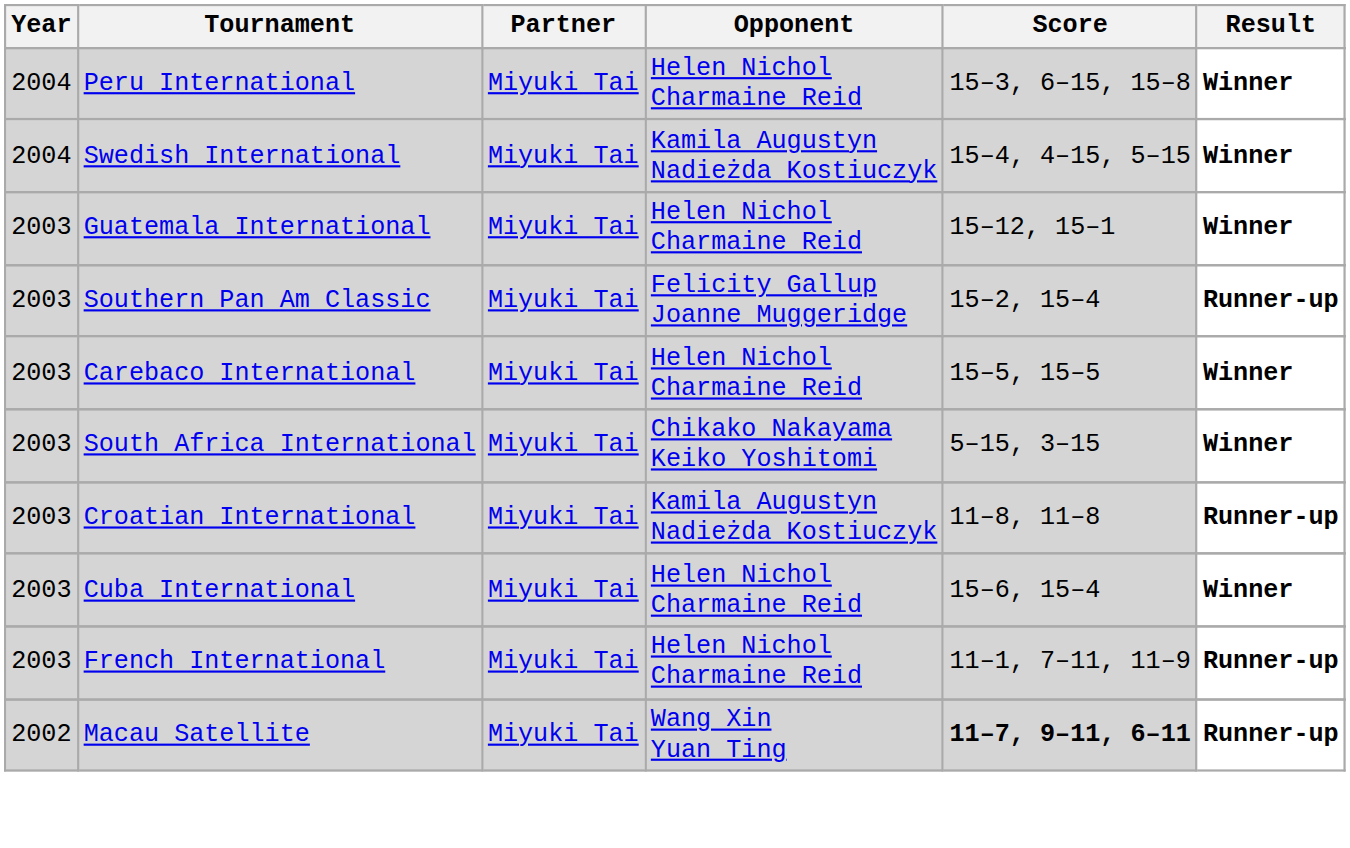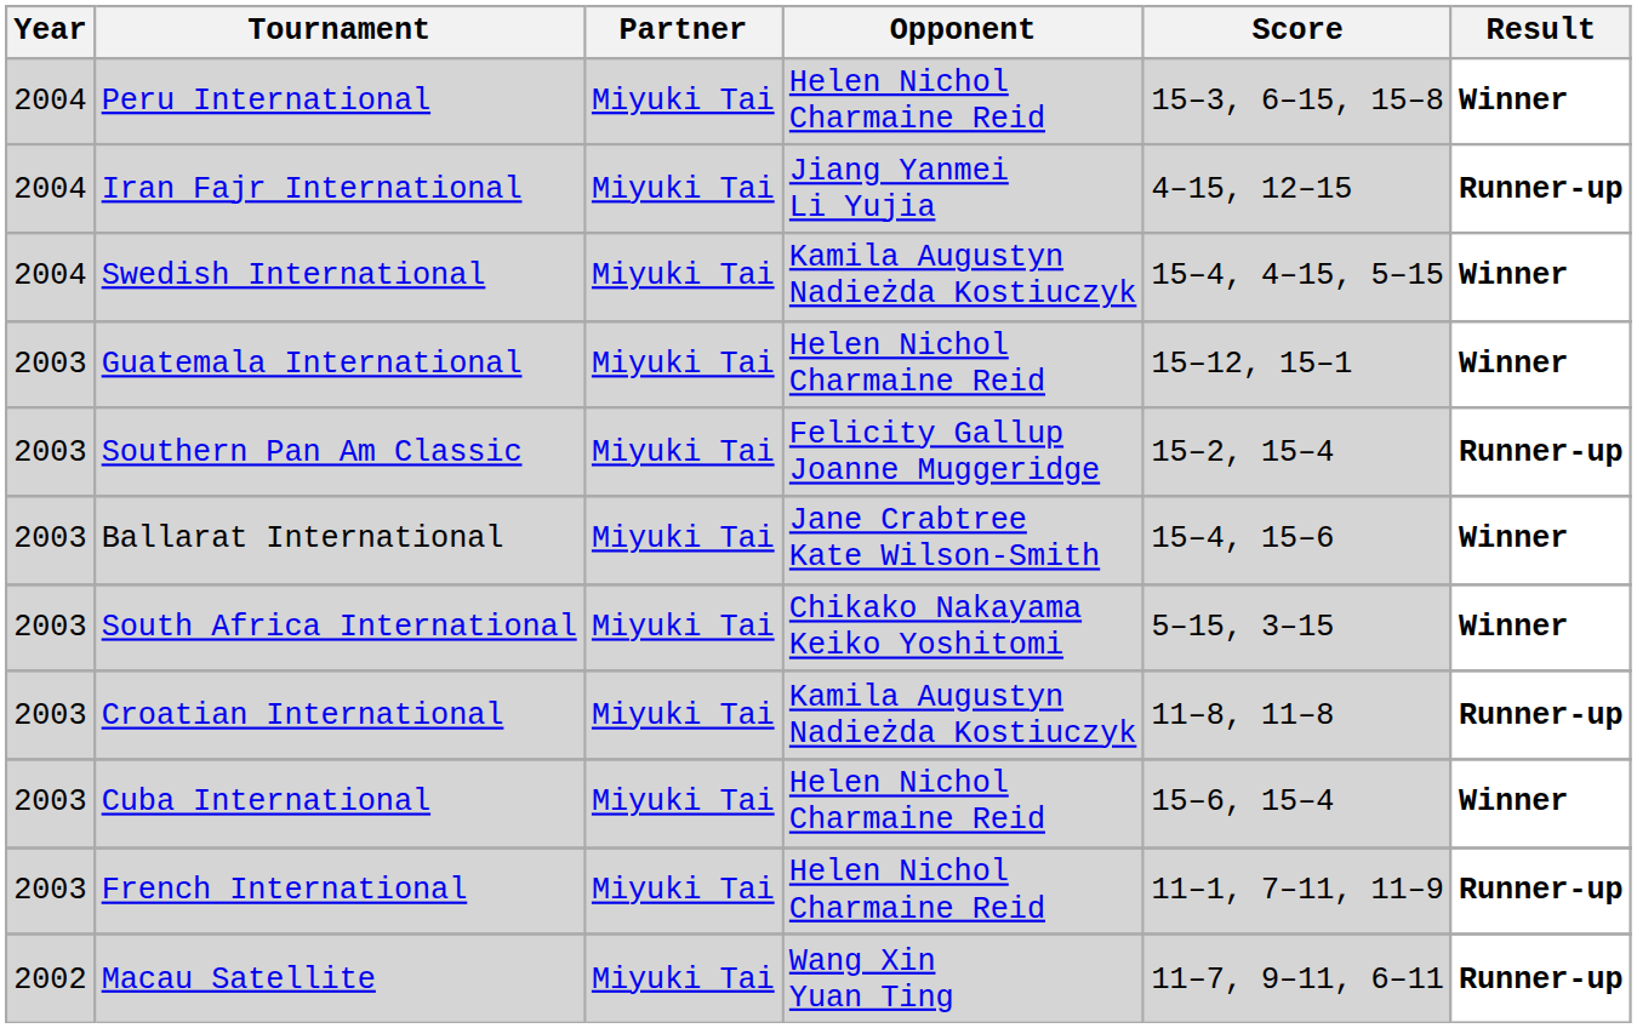 <table class="sortable wikitable" style="font-size: 90%;">
 <tr>
 <th>Year</th>
 <th>Tournament</th>
 <th>Partner</th>
 <th>Opponent</th>
 <th>Score</th>
 <th>Result</th>
 </tr>
 <tr>
 </tr>
 <tr style="background:#D5D5D5">
 <td align="center">2004</td>
 <td align="left"><a href='#'>Peru International</a></td>
 <td align="left"> <a href='#'>Miyuki Tai</a></td>
 <td align="left"> <a href='#'>Helen Nichol</a> <br>  <a href='#'>Charmaine Reid</a></td>
 <td align="left">15–3, 6–15, 15–8</td>
 <td style="text-align:left; background:white"> <strong>Winner</strong></td>
 </tr>
 <tr>
+</tr>
+<tr style="background:#D5D5D5">
+<td align="center">2004</td>
+<td align="left"><a href='#'>Iran Fajr International</a></td>
+<td align="left"> <a href='#'>Miyuki Tai</a></td>
+<td align="left"> <a href='#'>Jiang Yanmei</a> <br>  <a href='#'>Li Yujia</a></td>
+<td align="left">4–15, 12–15</td>
+<td style="text-align:left; background:white"> <strong>Runner-up</strong></td>
 </tr>
 <tr>
 </tr>
 <tr style="background:#D5D5D5">
 <td align="center">2004</td>
 <td align="left"><a href='#'>Swedish International</a></td>
 <td align="left"> <a href='#'>Miyuki Tai</a></td>
 <td align="left"> <a href='#'>Kamila Augustyn</a> <br>  <a href='#'>Nadieżda Kostiuczyk</a></td>
 <td align="left">15–4, 4–15, 5–15</td>
 <td style="text-align:left; background:white"> <strong>Winner</strong></td>
 </tr>
 <tr>
 </tr>
 <tr style="background:#D5D5D5">
 <td align="center">2003</td>
 <td align="left"><a href='#'>Guatemala International</a></td>
 <td align="left"> <a href='#'>Miyuki Tai</a></td>
 <td align="left"> <a href='#'>Helen Nichol</a> <br>  <a href='#'>Charmaine Reid</a></td>
 <td align="left">15–12, 15–1</td>
 <td style="text-align:left; background:white"> <strong>Winner</strong></td>
 </tr>
 <tr>
 </tr>
 <tr style="background:#D5D5D5">
 <td align="center">2003</td>
 <td align="left"><a href='#'>Southern Pan Am Classic</a></td>
 <td align="left"> <a href='#'>Miyuki Tai</a></td>
 <td align="left"> <a href='#'>Felicity Gallup</a> <br>  <a href='#'>Joanne Muggeridge</a></td>
 <td align="left">15–2, 15–4</td>
 <td style="text-align:left; background:white"> <strong>Runner-up</strong></td>
 </tr>
 <tr>
 </tr>
-<tr>
-</tr>
 <tr style="background:#D5D5D5">
 <td align="center">2003</td>
-<td align="left"><a href='#'>Carebaco International</a></td>
+<td align="left">Ballarat International</td>
 <td align="left"> <a href='#'>Miyuki Tai</a></td>
-<td align="left"> <a href='#'>Helen Nichol</a> <br>  <a href='#'>Charmaine Reid</a></td>
-<td align="left">15–5, 15–5</td>
+<td align="left"> <a href='#'>Jane Crabtree</a> <br>  <a href='#'>Kate Wilson-Smith</a></td>
+<td align="left">15–4, 15–6</td>
 <td style="text-align:left; background:white"> <strong>Winner</strong></td>
+</tr>
+<tr>
 </tr>
 <tr>
 </tr>
 <tr style="background:#D5D5D5">
 <td align="center">2003</td>
 <td align="left"><a href='#'>South Africa International</a></td>
 <td align="left"> <a href='#'>Miyuki Tai</a></td>
 <td align="left"> <a href='#'>Chikako Nakayama</a> <br>  <a href='#'>Keiko Yoshitomi</a></td>
 <td align="left">5–15, 3–15</td>
 <td style="text-align:left; background:white"> <strong>Winner</strong></td>
 </tr>
 <tr>
 </tr>
 <tr style="background:#D5D5D5">
 <td align="center">2003</td>
 <td align="left"><a href='#'>Croatian International</a></td>
 <td align="left"> <a href='#'>Miyuki Tai</a></td>
 <td align="left"> <a href='#'>Kamila Augustyn</a> <br>  <a href='#'>Nadieżda Kostiuczyk</a></td>
 <td align="left">11–8, 11–8</td>
 <td style="text-align:left; background:white"> <strong>Runner-up</strong></td>
 </tr>
 <tr>
 </tr>
 <tr style="background:#D5D5D5">
 <td align="center">2003</td>
 <td align="left"><a href='#'>Cuba International</a></td>
 <td align="left"> <a href='#'>Miyuki Tai</a></td>
 <td align="left"> <a href='#'>Helen Nichol</a> <br>  <a href='#'>Charmaine Reid</a></td>
 <td align="left">15–6, 15–4</td>
 <td style="text-align:left; background:white"> <strong>Winner</strong></td>
 </tr>
 <tr>
 </tr>
 <tr style="background:#D5D5D5">
 <td align="center">2003</td>
 <td align="left"><a href='#'>French International</a></td>
 <td align="left"> <a href='#'>Miyuki Tai</a></td>
 <td align="left"> <a href='#'>Helen Nichol</a> <br>  <a href='#'>Charmaine Reid</a></td>
 <td align="left">11–1, 7–11, 11–9</td>
 <td style="text-align:left; background:white"> <strong>Runner-up</strong></td>
 </tr>
 <tr>
 </tr>
 <tr style="background:#D5D5D5">
 <td align="center">2002</td>
 <td align="left"><a href='#'>Macau Satellite</a></td>
 <td align="left"> <a href='#'>Miyuki Tai</a></td>
 <td align="left"> <a href='#'>Wang Xin</a> <br>  <a href='#'>Yuan Ting</a></td>
-<td align="left"><strong>11–7, 9–11, 6–11</strong></td>
+<td align="left">11–7, 9–11, 6–11</td>
 <td style="text-align:left; background:white"> <strong>Runner-up</strong></td>
 </tr>
 </table>
